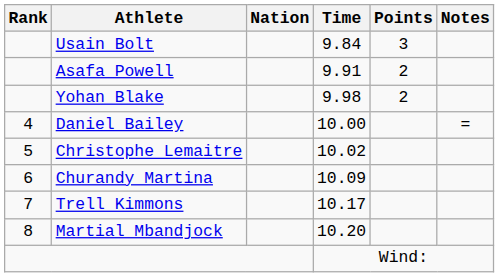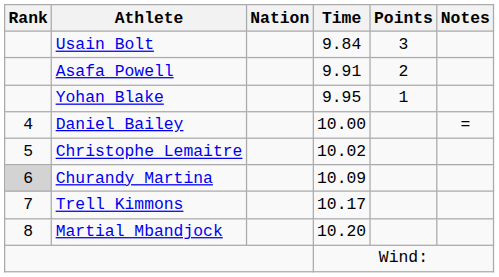 <table class="wikitable mw-datatable sortable" style="text-align:center;">
 <tr>
 <th>Rank</th>
 <th>Athlete</th>
 <th>Nation</th>
 <th>Time</th>
 <th>Points</th>
 <th>Notes</th>
 </tr>
 <tr>
 <td></td>
 <td align=left><a href='#'>Usain Bolt</a></td>
 <td align=left></td>
 <td>9.84</td>
 <td>3</td>
 <td></td>
 </tr>
 <tr>
 <td></td>
 <td align=left><a href='#'>Asafa Powell</a></td>
 <td align=left></td>
 <td>9.91</td>
 <td>2</td>
 <td></td>
 </tr>
 <tr>
 <td></td>
 <td align=left><a href='#'>Yohan Blake</a></td>
 <td align=left></td>
-<td>9.98</td>
-<td>2</td>
+<td>9.95</td>
+<td>1</td>
 <td></td>
 </tr>
 <tr>
 <td>4</td>
 <td align=left><a href='#'>Daniel Bailey</a></td>
 <td align=left></td>
 <td>10.00</td>
 <td></td>
 <td>=</td>
 </tr>
 <tr>
 <td>5</td>
 <td align=left><a href='#'>Christophe Lemaitre</a></td>
 <td align=left></td>
 <td>10.02</td>
 <td></td>
 <td></td>
 </tr>
 <tr>
-<td>6</td>
+<td style="background: lightgrey;">6</td>
 <td align=left><a href='#'>Churandy Martina</a></td>
 <td align=left></td>
 <td>10.09</td>
 <td></td>
 <td></td>
 </tr>
 <tr>
 <td>7</td>
 <td align=left><a href='#'>Trell Kimmons</a></td>
 <td align=left></td>
 <td>10.17</td>
 <td></td>
 <td></td>
 </tr>
 <tr>
 <td>8</td>
 <td align=left><a href='#'>Martial Mbandjock</a></td>
 <td align=left></td>
 <td>10.20</td>
 <td></td>
 <td></td>
 </tr>
 <tr class="sortbottom">
 <td colspan=3></td>
 <td colspan=3>Wind: </td>
 </tr>
 </table>
